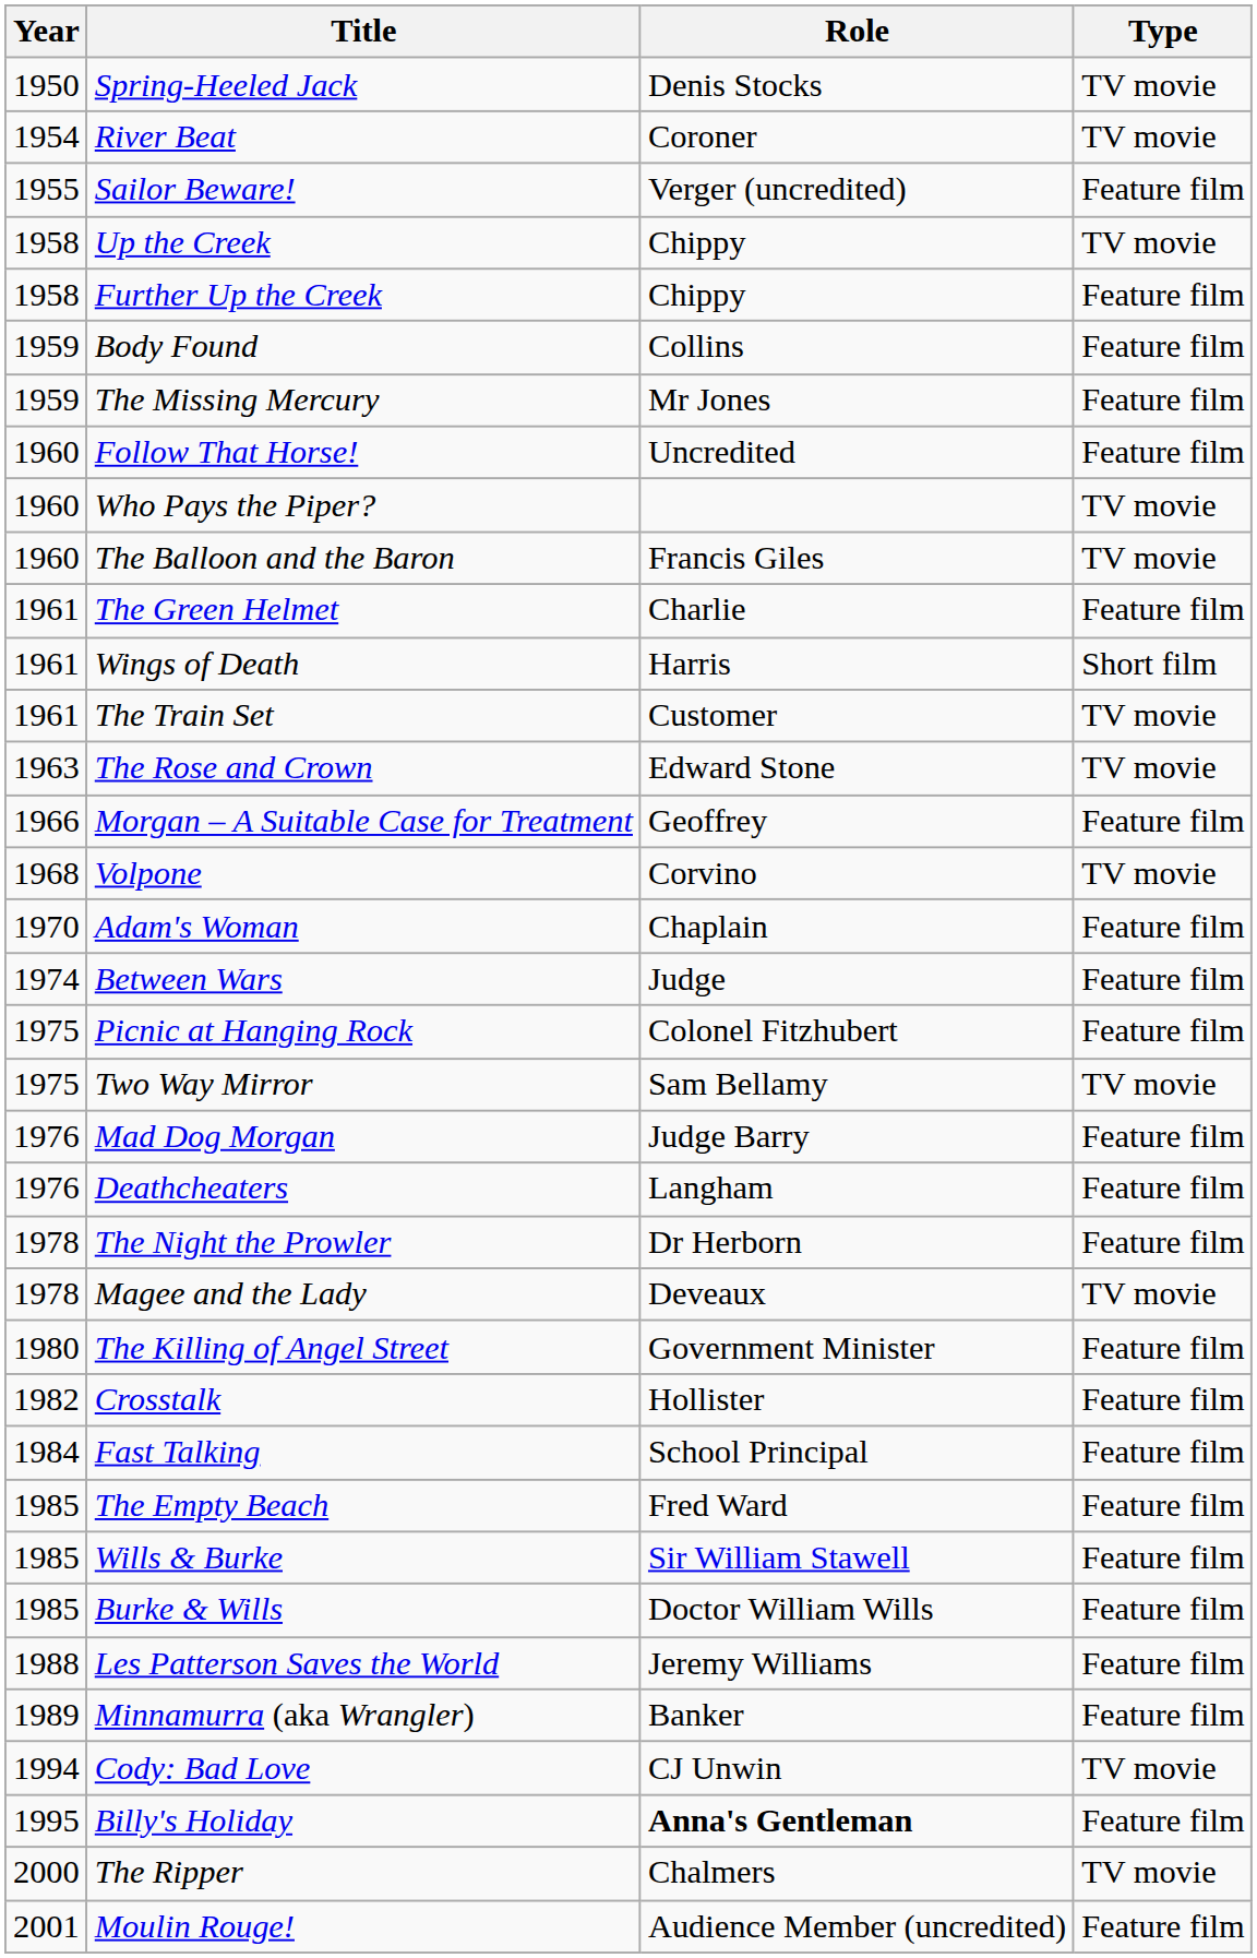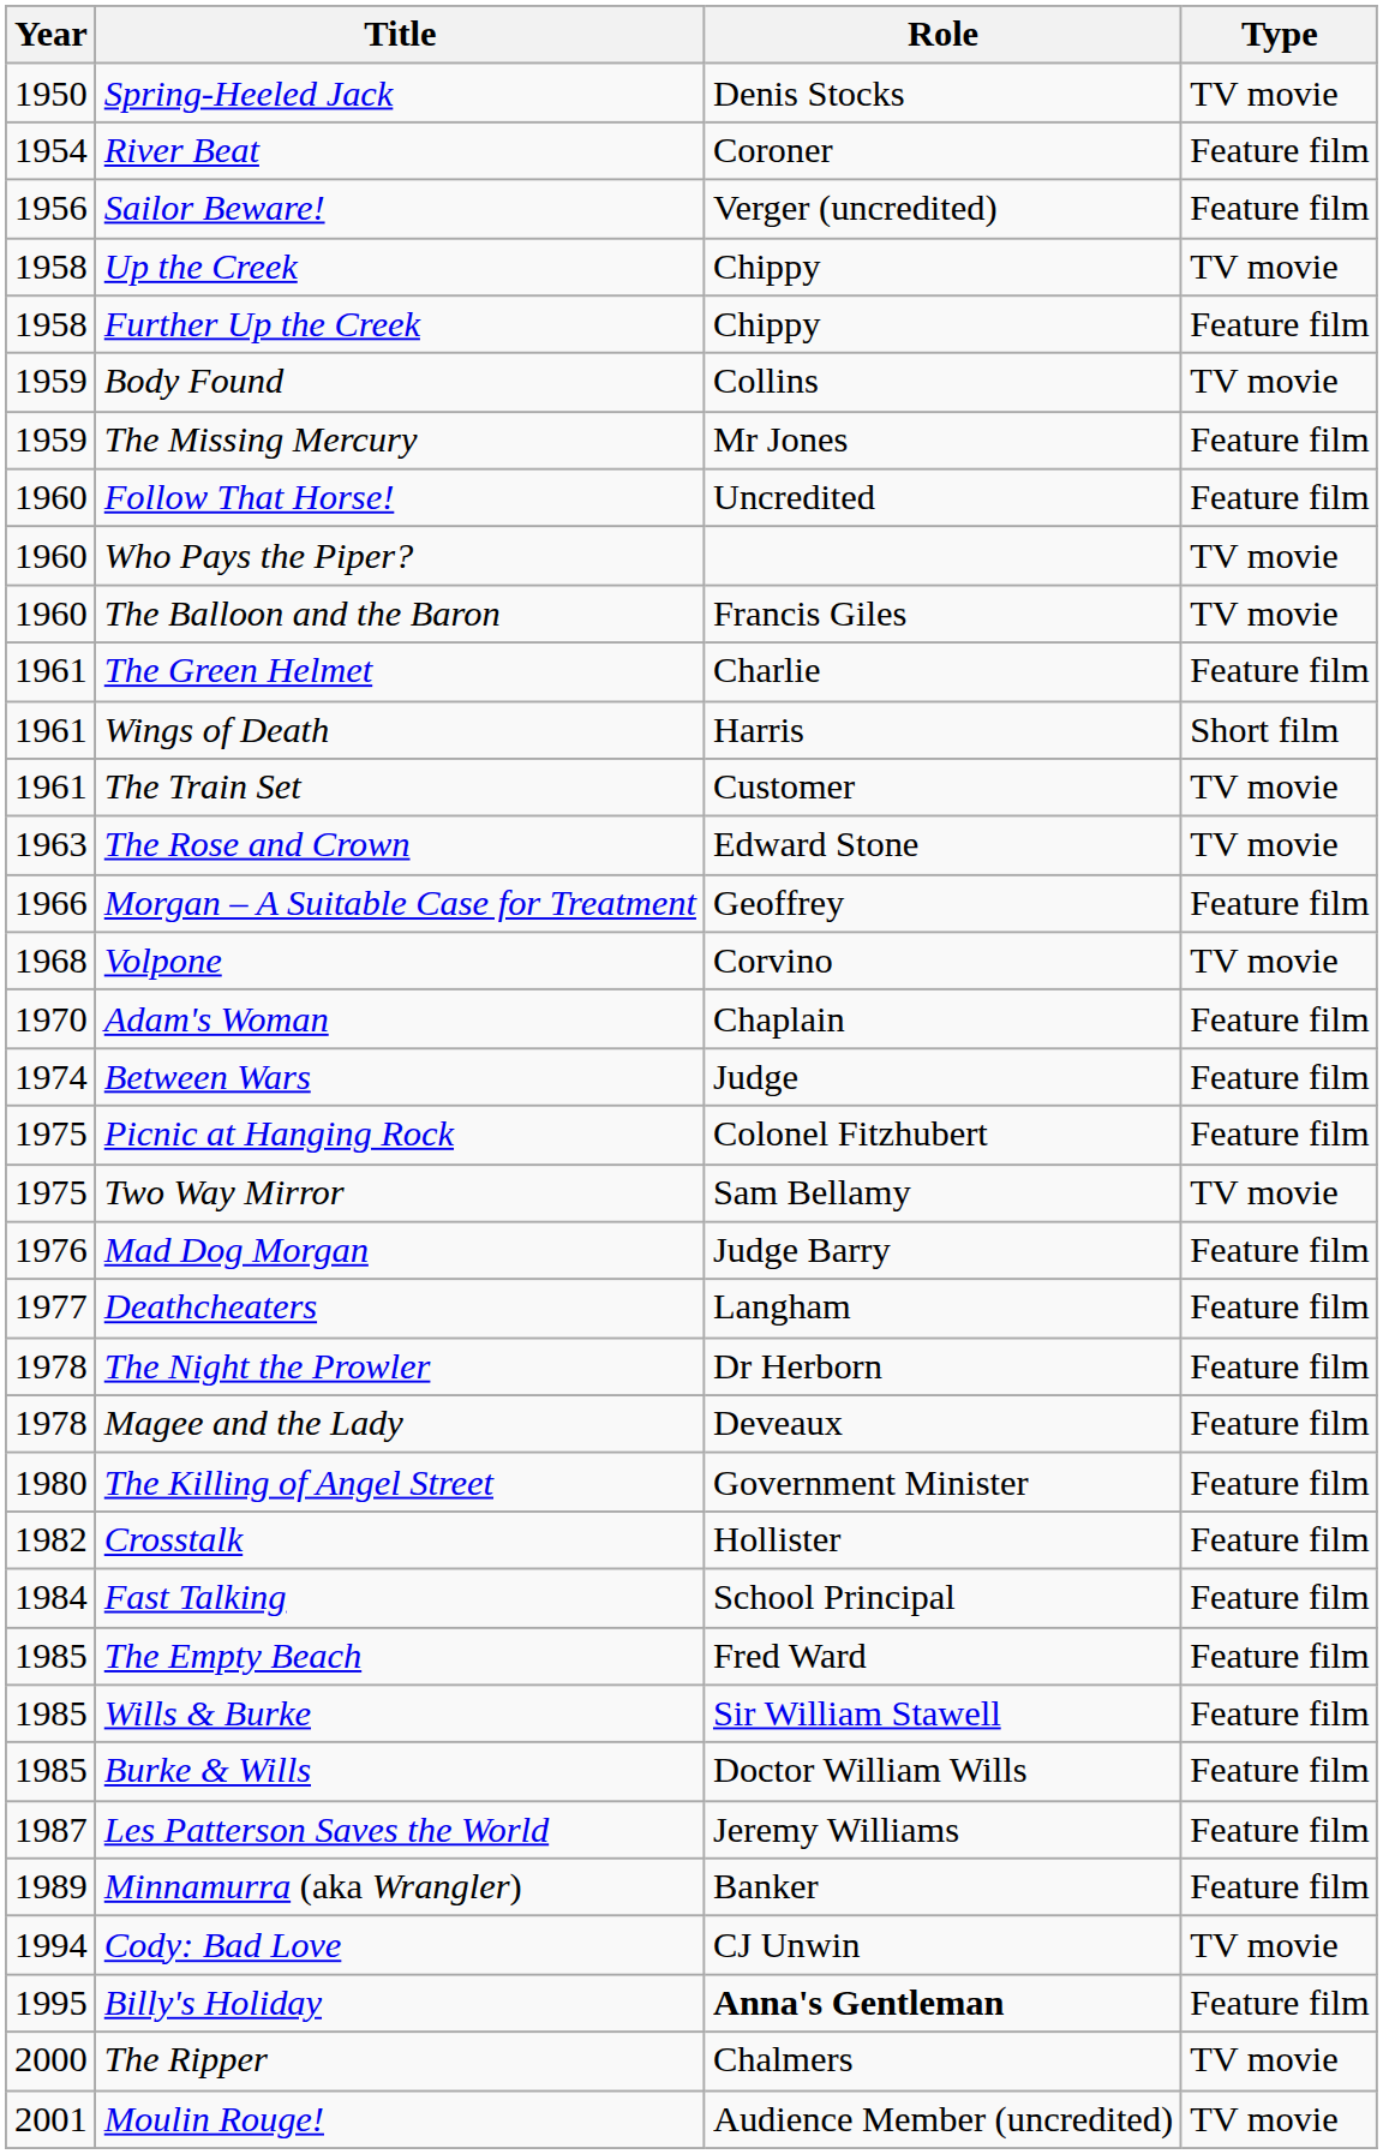 <table class=wikitable>
 <tr>
 <th>Year</th>
 <th>Title</th>
 <th>Role</th>
 <th>Type</th>
 </tr>
 <tr>
 <td>1950</td>
 <td><em><a href='#'>Spring-Heeled Jack</a></em></td>
 <td>Denis Stocks</td>
 <td>TV movie</td>
 </tr>
 <tr>
 <td>1954</td>
 <td><em><a href='#'>River Beat</a></em></td>
 <td>Coroner</td>
-<td>TV movie</td>
+<td>Feature film</td>
 </tr>
 <tr>
-<td>1955</td>
+<td>1956</td>
 <td><em><a href='#'>Sailor Beware!</a></em></td>
 <td>Verger (uncredited)</td>
 <td>Feature film</td>
 </tr>
 <tr>
 <td>1958</td>
 <td><em><a href='#'>Up the Creek</a></em></td>
 <td>Chippy</td>
 <td>TV movie</td>
 </tr>
 <tr>
 <td>1958</td>
 <td><em><a href='#'>Further Up the Creek</a></em></td>
 <td>Chippy</td>
 <td>Feature film</td>
 </tr>
 <tr>
 <td>1959</td>
 <td><em>Body Found</em></td>
 <td>Collins</td>
-<td>Feature film</td>
+<td>TV movie</td>
 </tr>
 <tr>
 <td>1959</td>
 <td><em>The Missing Mercury</em></td>
 <td>Mr Jones</td>
 <td>Feature film</td>
 </tr>
 <tr>
 <td>1960</td>
 <td><em><a href='#'>Follow That Horse!</a></em></td>
 <td>Uncredited</td>
 <td>Feature film</td>
 </tr>
 <tr>
 <td>1960</td>
 <td><em>Who Pays the Piper?</em></td>
 <td></td>
 <td>TV movie</td>
 </tr>
 <tr>
 <td>1960</td>
 <td><em>The Balloon and the Baron</em></td>
 <td>Francis Giles</td>
 <td>TV movie</td>
 </tr>
 <tr>
 <td>1961</td>
 <td><em><a href='#'>The Green Helmet</a></em></td>
 <td>Charlie</td>
 <td>Feature film</td>
 </tr>
 <tr>
 <td>1961</td>
 <td><em>Wings of Death</em></td>
 <td>Harris</td>
 <td>Short film</td>
 </tr>
 <tr>
 <td>1961</td>
 <td><em>The Train Set</em></td>
 <td>Customer</td>
 <td>TV movie</td>
 </tr>
 <tr>
 <td>1963</td>
 <td><em><a href='#'>The Rose and Crown</a></em></td>
 <td>Edward Stone</td>
 <td>TV movie</td>
 </tr>
 <tr>
 <td>1966</td>
 <td><em><a href='#'>Morgan – A Suitable Case for Treatment</a></em></td>
 <td>Geoffrey</td>
 <td>Feature film</td>
 </tr>
 <tr>
 <td>1968</td>
 <td><em><a href='#'>Volpone</a></em></td>
 <td>Corvino</td>
 <td>TV movie</td>
 </tr>
 <tr>
 <td>1970</td>
 <td><em><a href='#'>Adam's Woman</a></em></td>
 <td>Chaplain</td>
 <td>Feature film</td>
 </tr>
 <tr>
 <td>1974</td>
 <td><em><a href='#'>Between Wars</a></em></td>
 <td>Judge</td>
 <td>Feature film</td>
 </tr>
 <tr>
 <td>1975</td>
 <td><em><a href='#'>Picnic at Hanging Rock</a></em></td>
 <td>Colonel Fitzhubert</td>
 <td>Feature film</td>
 </tr>
 <tr>
 <td>1975</td>
 <td><em>Two Way Mirror</em></td>
 <td>Sam Bellamy</td>
 <td>TV movie</td>
 </tr>
 <tr>
 <td>1976</td>
 <td><em><a href='#'>Mad Dog Morgan</a></em></td>
 <td>Judge Barry</td>
 <td>Feature film</td>
 </tr>
 <tr>
-<td>1976</td>
+<td>1977</td>
 <td><em><a href='#'>Deathcheaters</a></em></td>
 <td>Langham</td>
 <td>Feature film</td>
 </tr>
 <tr>
 <td>1978</td>
 <td><em><a href='#'>The Night the Prowler</a></em></td>
 <td>Dr Herborn</td>
 <td>Feature film</td>
 </tr>
 <tr>
 <td>1978</td>
 <td><em>Magee and the Lady</em></td>
 <td>Deveaux</td>
-<td>TV movie</td>
+<td>Feature film</td>
 </tr>
 <tr>
 <td>1980</td>
 <td><em><a href='#'>The Killing of Angel Street</a></em></td>
 <td>Government Minister</td>
 <td>Feature film</td>
 </tr>
 <tr>
 <td>1982</td>
 <td><em><a href='#'>Crosstalk</a></em></td>
 <td>Hollister</td>
 <td>Feature film</td>
 </tr>
 <tr>
 <td>1984</td>
 <td><em><a href='#'>Fast Talking</a></em></td>
 <td>School Principal</td>
 <td>Feature film</td>
 </tr>
 <tr>
 <td>1985</td>
 <td><em><a href='#'>The Empty Beach</a></em></td>
 <td>Fred Ward</td>
 <td>Feature film</td>
 </tr>
 <tr>
 <td>1985</td>
 <td><em><a href='#'>Wills & Burke</a></em></td>
 <td><a href='#'>Sir William Stawell</a></td>
 <td>Feature film</td>
 </tr>
 <tr>
 <td>1985</td>
 <td><em><a href='#'>Burke & Wills</a></em></td>
 <td>Doctor William Wills</td>
 <td>Feature film</td>
 </tr>
 <tr>
-<td>1988</td>
+<td>1987</td>
 <td><em><a href='#'>Les Patterson Saves the World</a></em></td>
 <td>Jeremy Williams</td>
 <td>Feature film</td>
 </tr>
 <tr>
 <td>1989</td>
 <td><em><a href='#'>Minnamurra</a></em> (aka <em>Wrangler</em>)</td>
 <td>Banker</td>
 <td>Feature film</td>
 </tr>
 <tr>
 <td>1994</td>
 <td><em><a href='#'>Cody: Bad Love</a></em></td>
 <td>CJ Unwin</td>
 <td>TV movie</td>
 </tr>
 <tr>
 <td>1995</td>
 <td><em><a href='#'>Billy's Holiday</a></em></td>
 <td><strong>Anna's Gentleman</strong></td>
 <td>Feature film</td>
 </tr>
 <tr>
 <td>2000</td>
 <td><em>The Ripper</em></td>
 <td>Chalmers</td>
 <td>TV movie</td>
 </tr>
 <tr>
 <td>2001</td>
 <td><em><a href='#'>Moulin Rouge!</a></em></td>
 <td>Audience Member (uncredited)</td>
-<td>Feature film</td>
+<td>TV movie</td>
 </tr>
 </table>
